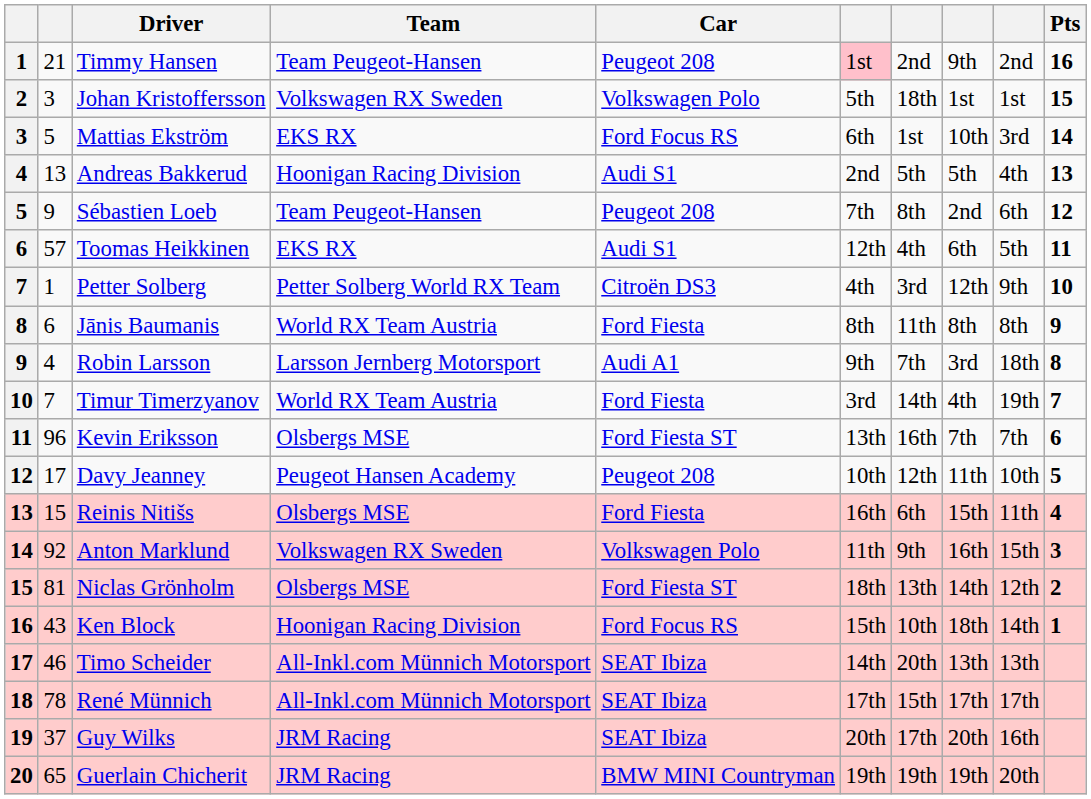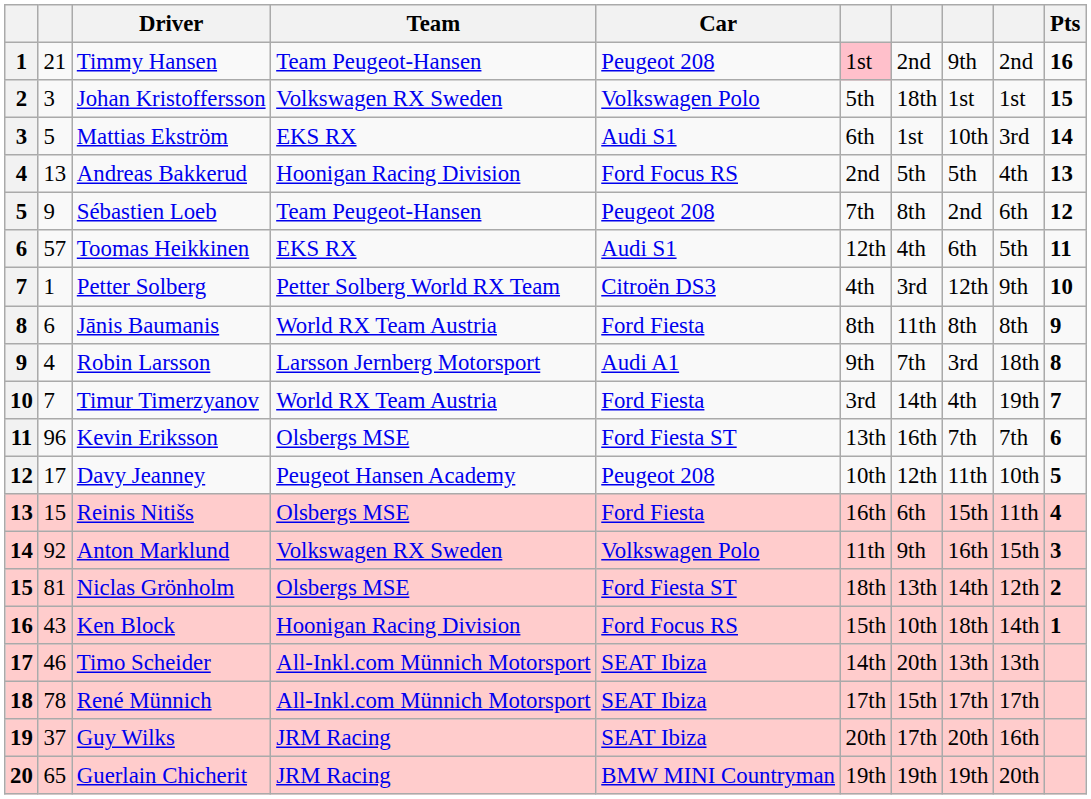 <table class=wikitable style="font-size:95%">
 <tr>
 <th></th>
 <th></th>
 <th>Driver</th>
 <th>Team</th>
 <th>Car</th>
 <th></th>
 <th></th>
 <th></th>
 <th></th>
 <th>Pts</th>
 </tr>
 <tr>
 <th>1</th>
 <td>21</td>
 <td> <a href='#'>Timmy Hansen</a></td>
 <td><a href='#'>Team Peugeot-Hansen</a></td>
 <td><a href='#'>Peugeot 208</a></td>
 <td style="background: pink;">1st</td>
 <td>2nd</td>
 <td>9th</td>
 <td>2nd</td>
 <td><strong>16</strong></td>
 </tr>
 <tr>
 <th>2</th>
 <td>3</td>
 <td> <a href='#'>Johan Kristoffersson</a></td>
 <td><a href='#'>Volkswagen RX Sweden</a></td>
 <td><a href='#'>Volkswagen Polo</a></td>
 <td>5th</td>
 <td>18th</td>
 <td>1st</td>
 <td>1st</td>
 <td><strong>15</strong></td>
 </tr>
 <tr>
 <th>3</th>
 <td>5</td>
 <td> <a href='#'>Mattias Ekström</a></td>
 <td><a href='#'>EKS RX</a></td>
-<td><a href='#'>Ford Focus RS</a></td>
+<td><a href='#'>Audi S1</a></td>
 <td>6th</td>
 <td>1st</td>
 <td>10th</td>
 <td>3rd</td>
 <td><strong>14</strong></td>
 </tr>
 <tr>
 <th>4</th>
 <td>13</td>
 <td> <a href='#'>Andreas Bakkerud</a></td>
 <td><a href='#'>Hoonigan Racing Division</a></td>
-<td><a href='#'>Audi S1</a></td>
+<td><a href='#'>Ford Focus RS</a></td>
 <td>2nd</td>
 <td>5th</td>
 <td>5th</td>
 <td>4th</td>
 <td><strong>13</strong></td>
 </tr>
 <tr>
 <th>5</th>
 <td>9</td>
 <td> <a href='#'>Sébastien Loeb</a></td>
 <td><a href='#'>Team Peugeot-Hansen</a></td>
 <td><a href='#'>Peugeot 208</a></td>
 <td>7th</td>
 <td>8th</td>
 <td>2nd</td>
 <td>6th</td>
 <td><strong>12</strong></td>
 </tr>
 <tr>
 <th>6</th>
 <td>57</td>
 <td> <a href='#'>Toomas Heikkinen</a></td>
 <td><a href='#'>EKS RX</a></td>
 <td><a href='#'>Audi S1</a></td>
 <td>12th</td>
 <td>4th</td>
 <td>6th</td>
 <td>5th</td>
 <td><strong>11</strong></td>
 </tr>
 <tr>
 <th>7</th>
 <td>1</td>
 <td> <a href='#'>Petter Solberg</a></td>
 <td><a href='#'>Petter Solberg World RX Team</a></td>
 <td><a href='#'>Citroën DS3</a></td>
 <td>4th</td>
 <td>3rd</td>
 <td>12th</td>
 <td>9th</td>
 <td><strong>10</strong></td>
 </tr>
 <tr>
 <th>8</th>
 <td>6</td>
 <td> <a href='#'>Jānis Baumanis</a></td>
 <td><a href='#'>World RX Team Austria</a></td>
 <td><a href='#'>Ford Fiesta</a></td>
 <td>8th</td>
 <td>11th</td>
 <td>8th</td>
 <td>8th</td>
 <td><strong>9</strong></td>
 </tr>
 <tr>
 <th>9</th>
 <td>4</td>
 <td> <a href='#'>Robin Larsson</a></td>
 <td><a href='#'>Larsson Jernberg Motorsport</a></td>
 <td><a href='#'>Audi A1</a></td>
 <td>9th</td>
 <td>7th</td>
 <td>3rd</td>
 <td>18th</td>
 <td><strong>8</strong></td>
 </tr>
 <tr>
 <th>10</th>
 <td>7</td>
 <td> <a href='#'>Timur Timerzyanov</a></td>
 <td><a href='#'>World RX Team Austria</a></td>
 <td><a href='#'>Ford Fiesta</a></td>
 <td>3rd</td>
 <td>14th</td>
 <td>4th</td>
 <td>19th</td>
 <td><strong>7</strong></td>
 </tr>
 <tr>
 <th>11</th>
 <td>96</td>
 <td> <a href='#'>Kevin Eriksson</a></td>
 <td><a href='#'>Olsbergs MSE</a></td>
 <td><a href='#'>Ford Fiesta ST</a></td>
 <td>13th</td>
 <td>16th</td>
 <td>7th</td>
 <td>7th</td>
 <td><strong>6</strong></td>
 </tr>
 <tr>
 <th>12</th>
 <td>17</td>
 <td> <a href='#'>Davy Jeanney</a></td>
 <td><a href='#'>Peugeot Hansen Academy</a></td>
 <td><a href='#'>Peugeot 208</a></td>
 <td>10th</td>
 <td>12th</td>
 <td>11th</td>
 <td>10th</td>
 <td><strong>5</strong></td>
 </tr>
 <tr>
 <th style="background:#ffcccc;">13</th>
 <td style="background:#ffcccc;">15</td>
 <td style="background:#ffcccc;"> <a href='#'>Reinis Nitišs</a></td>
 <td style="background:#ffcccc;"><a href='#'>Olsbergs MSE</a></td>
 <td style="background:#ffcccc;"><a href='#'>Ford Fiesta</a></td>
 <td style="background:#ffcccc;">16th</td>
 <td style="background:#ffcccc;">6th</td>
 <td style="background:#ffcccc;">15th</td>
 <td style="background:#ffcccc;">11th</td>
 <td style="background:#ffcccc;"><strong>4</strong></td>
 </tr>
 <tr>
 <th style="background:#ffcccc;">14</th>
 <td style="background:#ffcccc;">92</td>
 <td style="background:#ffcccc;"> <a href='#'>Anton Marklund</a></td>
 <td style="background:#ffcccc;"><a href='#'>Volkswagen RX Sweden</a></td>
 <td style="background:#ffcccc;"><a href='#'>Volkswagen Polo</a></td>
 <td style="background:#ffcccc;">11th</td>
 <td style="background:#ffcccc;">9th</td>
 <td style="background:#ffcccc;">16th</td>
 <td style="background:#ffcccc;">15th</td>
 <td style="background:#ffcccc;"><strong>3</strong></td>
 </tr>
 <tr>
 <th style="background:#ffcccc;">15</th>
 <td style="background:#ffcccc;">81</td>
 <td style="background:#ffcccc;"> <a href='#'>Niclas Grönholm</a></td>
 <td style="background:#ffcccc;"><a href='#'>Olsbergs MSE</a></td>
 <td style="background:#ffcccc;"><a href='#'>Ford Fiesta ST</a></td>
 <td style="background:#ffcccc;">18th</td>
 <td style="background:#ffcccc;">13th</td>
 <td style="background:#ffcccc;">14th</td>
 <td style="background:#ffcccc;">12th</td>
 <td style="background:#ffcccc;"><strong>2</strong></td>
 </tr>
 <tr>
 <th style="background:#ffcccc;">16</th>
 <td style="background:#ffcccc;">43</td>
 <td style="background:#ffcccc;"> <a href='#'>Ken Block</a></td>
 <td style="background:#ffcccc;"><a href='#'>Hoonigan Racing Division</a></td>
 <td style="background:#ffcccc;"><a href='#'>Ford Focus RS</a></td>
 <td style="background:#ffcccc;">15th</td>
 <td style="background:#ffcccc;">10th</td>
 <td style="background:#ffcccc;">18th</td>
 <td style="background:#ffcccc;">14th</td>
 <td style="background:#ffcccc;"><strong>1</strong></td>
 </tr>
 <tr>
 <th style="background:#ffcccc;">17</th>
 <td style="background:#ffcccc;">46</td>
 <td style="background:#ffcccc;"> <a href='#'>Timo Scheider</a></td>
 <td style="background:#ffcccc;"><a href='#'>All-Inkl.com Münnich Motorsport</a></td>
 <td style="background:#ffcccc;"><a href='#'>SEAT Ibiza</a></td>
 <td style="background:#ffcccc;">14th</td>
 <td style="background:#ffcccc;">20th</td>
 <td style="background:#ffcccc;">13th</td>
 <td style="background:#ffcccc;">13th</td>
 <td style="background:#ffcccc;"></td>
 </tr>
 <tr>
 <th style="background:#ffcccc;">18</th>
 <td style="background:#ffcccc;">78</td>
 <td style="background:#ffcccc;"> <a href='#'>René Münnich</a></td>
 <td style="background:#ffcccc;"><a href='#'>All-Inkl.com Münnich Motorsport</a></td>
 <td style="background:#ffcccc;"><a href='#'>SEAT Ibiza</a></td>
 <td style="background:#ffcccc;">17th</td>
 <td style="background:#ffcccc;">15th</td>
 <td style="background:#ffcccc;">17th</td>
 <td style="background:#ffcccc;">17th</td>
 <td style="background:#ffcccc;"></td>
 </tr>
 <tr>
 <th style="background:#ffcccc;">19</th>
 <td style="background:#ffcccc;">37</td>
 <td style="background:#ffcccc;"> <a href='#'>Guy Wilks</a></td>
 <td style="background:#ffcccc;"><a href='#'>JRM Racing</a></td>
 <td style="background:#ffcccc;"><a href='#'>SEAT Ibiza</a></td>
 <td style="background:#ffcccc;">20th</td>
 <td style="background:#ffcccc;">17th</td>
 <td style="background:#ffcccc;">20th</td>
 <td style="background:#ffcccc;">16th</td>
 <td style="background:#ffcccc;"></td>
 </tr>
 <tr>
 <th style="background:#ffcccc;">20</th>
 <td style="background:#ffcccc;">65</td>
 <td style="background:#ffcccc;"> <a href='#'>Guerlain Chicherit</a></td>
 <td style="background:#ffcccc;"><a href='#'>JRM Racing</a></td>
 <td style="background:#ffcccc;"><a href='#'>BMW MINI Countryman</a></td>
 <td style="background:#ffcccc;">19th</td>
 <td style="background:#ffcccc;">19th</td>
 <td style="background:#ffcccc;">19th</td>
 <td style="background:#ffcccc;">20th</td>
 <td style="background:#ffcccc;"></td>
 </tr>
 </table>
